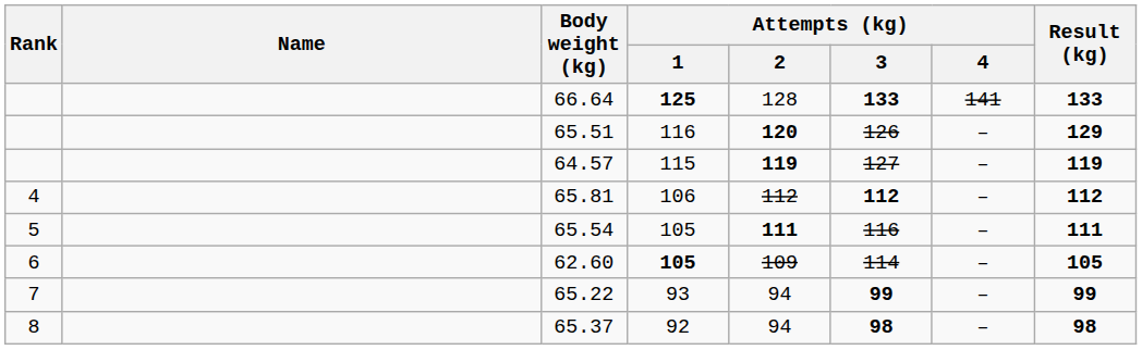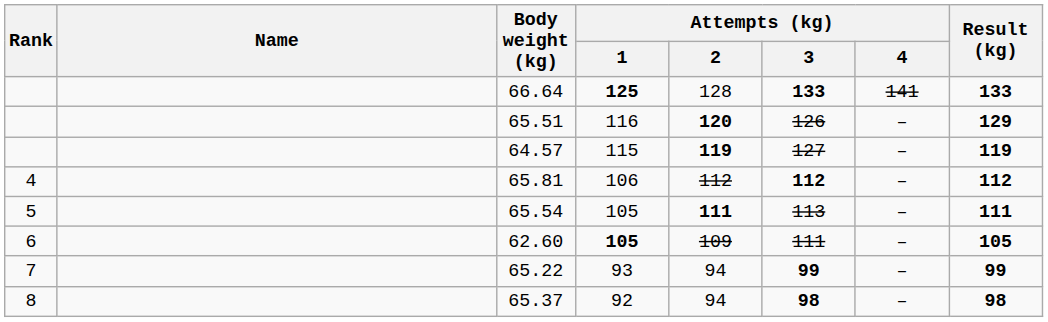 <table class="wikitable" style="text-align:center;">
 <tr>
 <th rowspan="2">Rank</th>
 <th rowspan="2" width="305">Name</th>
 <th rowspan="2" width="50">Body weight (kg)</th>
 <th colspan="4">Attempts (kg)</th>
 <th rowspan="2" width="60">Result (kg)</th>
 </tr>
 <tr>
 <th width="60">1</th>
 <th width="60">2</th>
 <th width="60">3</th>
 <th width="60">4</th>
 </tr>
 <tr>
 <td></td>
 <td align="left"></td>
 <td>66.64</td>
 <td><strong>125</strong></td>
 <td>128</td>
 <td><strong>133</strong></td>
 <td><s>141</s></td>
 <td><strong>133</strong></td>
 </tr>
 <tr>
 <td></td>
 <td align="left"></td>
 <td>65.51</td>
 <td>116</td>
 <td><strong>120</strong></td>
 <td><s>126</s></td>
 <td>–</td>
 <td><strong>129</strong></td>
 </tr>
 <tr>
 <td></td>
 <td align="left"></td>
 <td>64.57</td>
 <td>115</td>
 <td><strong>119</strong></td>
 <td><s>127</s></td>
 <td>–</td>
 <td><strong>119</strong></td>
 </tr>
 <tr>
 <td>4</td>
 <td align="left"></td>
 <td>65.81</td>
 <td>106</td>
 <td><s>112</s></td>
 <td><strong>112</strong></td>
 <td>–</td>
 <td><strong>112</strong></td>
 </tr>
 <tr>
 <td>5</td>
 <td align="left"></td>
 <td>65.54</td>
 <td>105</td>
 <td><strong>111</strong></td>
-<td><s>116</s></td>
+<td><s>113</s></td>
 <td>–</td>
 <td><strong>111</strong></td>
 </tr>
 <tr>
 <td>6</td>
 <td align="left"></td>
 <td>62.60</td>
 <td><strong>105</strong></td>
 <td><s>109</s></td>
-<td><s>114</s></td>
+<td><s>111</s></td>
 <td>–</td>
 <td><strong>105</strong></td>
 </tr>
 <tr>
 <td>7</td>
 <td align="left"></td>
 <td>65.22</td>
 <td>93</td>
 <td>94</td>
 <td><strong>99</strong></td>
 <td>–</td>
 <td><strong>99</strong></td>
 </tr>
 <tr>
 <td>8</td>
 <td align="left"></td>
 <td>65.37</td>
 <td>92</td>
 <td>94</td>
 <td><strong>98</strong></td>
 <td>–</td>
 <td><strong>98</strong></td>
 </tr>
 </table>
